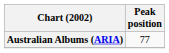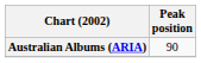 <table class="wikitable plainrowheaders sortable">
 <tr>
 <th scope="col">Chart (2002)</th>
 <th scope="col">Peak<br>position</th>
 </tr>
 <tr>
 <th scope="row">Australian Albums (<a href='#'>ARIA</a>)</th>
-<td align="center">77</td>
+<td align="center">90</td>
 </tr>
 <tr>
 </tr>
 <tr>
 </tr>
 <tr>
 </tr>
 <tr>
 </tr>
 <tr>
 </tr>
 <tr>
 </tr>
 <tr>
 </tr>
 <tr>
 </tr>
 <tr>
 </tr>
 <tr>
 </tr>
 </table>
